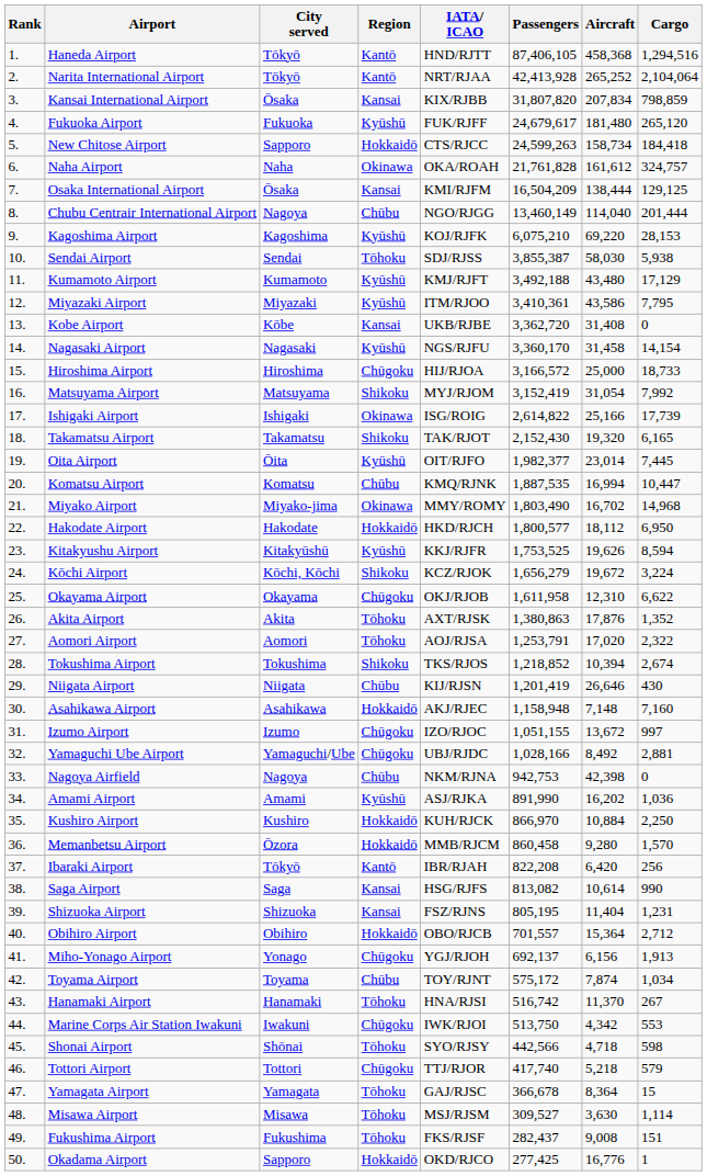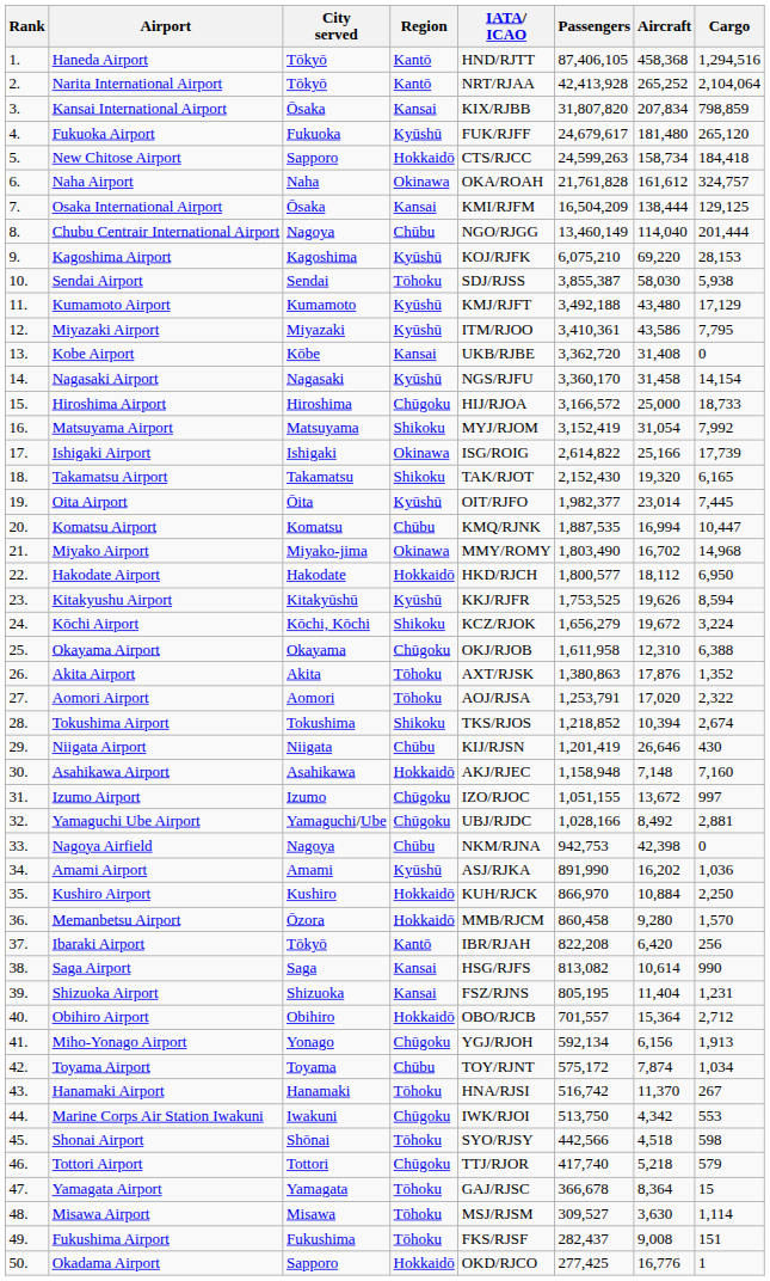 <table class="wikitable sortable">
 <tr>
 <th>Rank</th>
 <th>Airport</th>
 <th>City<br>served</th>
 <th>Region</th>
 <th><a href='#'>IATA</a>/<br><a href='#'>ICAO</a></th>
 <th>Passengers</th>
 <th>Aircraft</th>
 <th>Cargo</th>
 </tr>
 <tr>
 <td>1.</td>
 <td><a href='#'>Haneda Airport</a></td>
 <td><a href='#'>Tōkyō</a></td>
 <td><a href='#'>Kantō</a></td>
 <td>HND/RJTT</td>
 <td>87,406,105</td>
 <td>458,368</td>
 <td>1,294,516</td>
 </tr>
 <tr>
 <td>2.</td>
 <td><a href='#'>Narita International Airport</a></td>
 <td><a href='#'>Tōkyō</a></td>
 <td><a href='#'>Kantō</a></td>
 <td>NRT/RJAA</td>
 <td>42,413,928</td>
 <td>265,252</td>
 <td>2,104,064</td>
 </tr>
 <tr>
 <td>3.</td>
 <td><a href='#'>Kansai International Airport</a></td>
 <td><a href='#'>Ōsaka</a></td>
 <td><a href='#'>Kansai</a></td>
 <td>KIX/RJBB</td>
 <td>31,807,820</td>
 <td>207,834</td>
 <td>798,859</td>
 </tr>
 <tr>
 <td>4.</td>
 <td><a href='#'>Fukuoka Airport</a></td>
 <td><a href='#'>Fukuoka</a></td>
 <td><a href='#'>Kyūshū</a></td>
 <td>FUK/RJFF</td>
 <td>24,679,617</td>
 <td>181,480</td>
 <td>265,120</td>
 </tr>
 <tr>
 <td>5.</td>
 <td><a href='#'>New Chitose Airport</a></td>
 <td><a href='#'>Sapporo</a></td>
 <td><a href='#'>Hokkaidō</a></td>
 <td>CTS/RJCC</td>
 <td>24,599,263</td>
 <td>158,734</td>
 <td>184,418</td>
 </tr>
 <tr>
 <td>6.</td>
 <td><a href='#'>Naha Airport</a></td>
 <td><a href='#'>Naha</a></td>
 <td><a href='#'>Okinawa</a></td>
 <td>OKA/ROAH</td>
 <td>21,761,828</td>
 <td>161,612</td>
 <td>324,757</td>
 </tr>
 <tr>
 <td>7.</td>
 <td><a href='#'>Osaka International Airport</a></td>
 <td><a href='#'>Ōsaka</a></td>
 <td><a href='#'>Kansai</a></td>
 <td>KMI/RJFM</td>
 <td>16,504,209</td>
 <td>138,444</td>
 <td>129,125</td>
 </tr>
 <tr>
 <td>8.</td>
 <td><a href='#'>Chubu Centrair International Airport</a></td>
 <td><a href='#'>Nagoya</a></td>
 <td><a href='#'>Chūbu</a></td>
 <td>NGO/RJGG</td>
 <td>13,460,149</td>
 <td>114,040</td>
 <td>201,444</td>
 </tr>
 <tr>
 <td>9.</td>
 <td><a href='#'>Kagoshima Airport</a></td>
 <td><a href='#'>Kagoshima</a></td>
 <td><a href='#'>Kyūshū</a></td>
 <td>KOJ/RJFK</td>
 <td>6,075,210</td>
 <td>69,220</td>
 <td>28,153</td>
 </tr>
 <tr>
 <td>10.</td>
 <td><a href='#'>Sendai Airport</a></td>
 <td><a href='#'>Sendai</a></td>
 <td><a href='#'>Tōhoku</a></td>
 <td>SDJ/RJSS</td>
 <td>3,855,387</td>
 <td>58,030</td>
 <td>5,938</td>
 </tr>
 <tr>
 <td>11.</td>
 <td><a href='#'>Kumamoto Airport</a></td>
 <td><a href='#'>Kumamoto</a></td>
 <td><a href='#'>Kyūshū</a></td>
 <td>KMJ/RJFT</td>
 <td>3,492,188</td>
 <td>43,480</td>
 <td>17,129</td>
 </tr>
 <tr>
 <td>12.</td>
 <td><a href='#'>Miyazaki Airport</a></td>
 <td><a href='#'>Miyazaki</a></td>
 <td><a href='#'>Kyūshū</a></td>
 <td>ITM/RJOO</td>
 <td>3,410,361</td>
 <td>43,586</td>
 <td>7,795</td>
 </tr>
 <tr>
 <td>13.</td>
 <td><a href='#'>Kobe Airport</a></td>
 <td><a href='#'>Kōbe</a></td>
 <td><a href='#'>Kansai</a></td>
 <td>UKB/RJBE</td>
 <td>3,362,720</td>
 <td>31,408</td>
 <td>0</td>
 </tr>
 <tr>
 <td>14.</td>
 <td><a href='#'>Nagasaki Airport</a></td>
 <td><a href='#'>Nagasaki</a></td>
 <td><a href='#'>Kyūshū</a></td>
 <td>NGS/RJFU</td>
 <td>3,360,170</td>
 <td>31,458</td>
 <td>14,154</td>
 </tr>
 <tr>
 <td>15.</td>
 <td><a href='#'>Hiroshima Airport</a></td>
 <td><a href='#'>Hiroshima</a></td>
 <td><a href='#'>Chūgoku</a></td>
 <td>HIJ/RJOA</td>
 <td>3,166,572</td>
 <td>25,000</td>
 <td>18,733</td>
 </tr>
 <tr>
 <td>16.</td>
 <td><a href='#'>Matsuyama Airport</a></td>
 <td><a href='#'>Matsuyama</a></td>
 <td><a href='#'>Shikoku</a></td>
 <td>MYJ/RJOM</td>
 <td>3,152,419</td>
 <td>31,054</td>
 <td>7,992</td>
 </tr>
 <tr>
 <td>17.</td>
 <td><a href='#'>Ishigaki Airport</a></td>
 <td><a href='#'>Ishigaki</a></td>
 <td><a href='#'>Okinawa</a></td>
 <td>ISG/ROIG</td>
 <td>2,614,822</td>
 <td>25,166</td>
 <td>17,739</td>
 </tr>
 <tr>
 <td>18.</td>
 <td><a href='#'>Takamatsu Airport</a></td>
 <td><a href='#'>Takamatsu</a></td>
 <td><a href='#'>Shikoku</a></td>
 <td>TAK/RJOT</td>
 <td>2,152,430</td>
 <td>19,320</td>
 <td>6,165</td>
 </tr>
 <tr>
 <td>19.</td>
 <td><a href='#'>Oita Airport</a></td>
 <td><a href='#'>Ōita</a></td>
 <td><a href='#'>Kyūshū</a></td>
 <td>OIT/RJFO</td>
 <td>1,982,377</td>
 <td>23,014</td>
 <td>7,445</td>
 </tr>
 <tr>
 <td>20.</td>
 <td><a href='#'>Komatsu Airport</a></td>
 <td><a href='#'>Komatsu</a></td>
 <td><a href='#'>Chūbu</a></td>
 <td>KMQ/RJNK</td>
 <td>1,887,535</td>
 <td>16,994</td>
 <td>10,447</td>
 </tr>
 <tr>
 <td>21.</td>
 <td><a href='#'>Miyako Airport</a></td>
 <td><a href='#'>Miyako-jima</a></td>
 <td><a href='#'>Okinawa</a></td>
 <td>MMY/ROMY</td>
 <td>1,803,490</td>
 <td>16,702</td>
 <td>14,968</td>
 </tr>
 <tr>
 <td>22.</td>
 <td><a href='#'>Hakodate Airport</a></td>
 <td><a href='#'>Hakodate</a></td>
 <td><a href='#'>Hokkaidō</a></td>
 <td>HKD/RJCH</td>
 <td>1,800,577</td>
 <td>18,112</td>
 <td>6,950</td>
 </tr>
 <tr>
 <td>23.</td>
 <td><a href='#'>Kitakyushu Airport</a></td>
 <td><a href='#'>Kitakyūshū</a></td>
 <td><a href='#'>Kyūshū</a></td>
 <td>KKJ/RJFR</td>
 <td>1,753,525</td>
 <td>19,626</td>
 <td>8,594</td>
 </tr>
 <tr>
 <td>24.</td>
 <td><a href='#'>Kōchi Airport</a></td>
 <td><a href='#'>Kōchi, Kōchi</a></td>
 <td><a href='#'>Shikoku</a></td>
 <td>KCZ/RJOK</td>
 <td>1,656,279</td>
 <td>19,672</td>
 <td>3,224</td>
 </tr>
 <tr>
 <td>25.</td>
 <td><a href='#'>Okayama Airport</a></td>
 <td><a href='#'>Okayama</a></td>
 <td><a href='#'>Chūgoku</a></td>
 <td>OKJ/RJOB</td>
 <td>1,611,958</td>
 <td>12,310</td>
-<td>6,622</td>
+<td>6,388</td>
 </tr>
 <tr>
 <td>26.</td>
 <td><a href='#'>Akita Airport</a></td>
 <td><a href='#'>Akita</a></td>
 <td><a href='#'>Tōhoku</a></td>
 <td>AXT/RJSK</td>
 <td>1,380,863</td>
 <td>17,876</td>
 <td>1,352</td>
 </tr>
 <tr>
 <td>27.</td>
 <td><a href='#'>Aomori Airport</a></td>
 <td><a href='#'>Aomori</a></td>
 <td><a href='#'>Tōhoku</a></td>
 <td>AOJ/RJSA</td>
 <td>1,253,791</td>
 <td>17,020</td>
 <td>2,322</td>
 </tr>
 <tr>
 <td>28.</td>
 <td><a href='#'>Tokushima Airport</a></td>
 <td><a href='#'>Tokushima</a></td>
 <td><a href='#'>Shikoku</a></td>
 <td>TKS/RJOS</td>
 <td>1,218,852</td>
 <td>10,394</td>
 <td>2,674</td>
 </tr>
 <tr>
 <td>29.</td>
 <td><a href='#'>Niigata Airport</a></td>
 <td><a href='#'>Niigata</a></td>
 <td><a href='#'>Chūbu</a></td>
 <td>KIJ/RJSN</td>
 <td>1,201,419</td>
 <td>26,646</td>
 <td>430</td>
 </tr>
 <tr>
 <td>30.</td>
 <td><a href='#'>Asahikawa Airport</a></td>
 <td><a href='#'>Asahikawa</a></td>
 <td><a href='#'>Hokkaidō</a></td>
 <td>AKJ/RJEC</td>
 <td>1,158,948</td>
 <td>7,148</td>
 <td>7,160</td>
 </tr>
 <tr>
 <td>31.</td>
 <td><a href='#'>Izumo Airport</a></td>
 <td><a href='#'>Izumo</a></td>
 <td><a href='#'>Chūgoku</a></td>
 <td>IZO/RJOC</td>
 <td>1,051,155</td>
 <td>13,672</td>
 <td>997</td>
 </tr>
 <tr>
 <td>32.</td>
 <td><a href='#'>Yamaguchi Ube Airport</a></td>
 <td><a href='#'>Yamaguchi</a>/<a href='#'>Ube</a></td>
 <td><a href='#'>Chūgoku</a></td>
 <td>UBJ/RJDC</td>
 <td>1,028,166</td>
 <td>8,492</td>
 <td>2,881</td>
 </tr>
 <tr>
 <td>33.</td>
 <td><a href='#'>Nagoya Airfield</a></td>
 <td><a href='#'>Nagoya</a></td>
 <td><a href='#'>Chūbu</a></td>
 <td>NKM/RJNA</td>
 <td>942,753</td>
 <td>42,398</td>
 <td>0</td>
 </tr>
 <tr>
 <td>34.</td>
 <td><a href='#'>Amami Airport</a></td>
 <td><a href='#'>Amami</a></td>
 <td><a href='#'>Kyūshū</a></td>
 <td>ASJ/RJKA</td>
 <td>891,990</td>
 <td>16,202</td>
 <td>1,036</td>
 </tr>
 <tr>
 <td>35.</td>
 <td><a href='#'>Kushiro Airport</a></td>
 <td><a href='#'>Kushiro</a></td>
 <td><a href='#'>Hokkaidō</a></td>
 <td>KUH/RJCK</td>
 <td>866,970</td>
 <td>10,884</td>
 <td>2,250</td>
 </tr>
 <tr>
 <td>36.</td>
 <td><a href='#'>Memanbetsu Airport</a></td>
 <td><a href='#'>Ōzora</a></td>
 <td><a href='#'>Hokkaidō</a></td>
 <td>MMB/RJCM</td>
 <td>860,458</td>
 <td>9,280</td>
 <td>1,570</td>
 </tr>
 <tr>
 <td>37.</td>
 <td><a href='#'>Ibaraki Airport</a></td>
 <td><a href='#'>Tōkyō</a></td>
 <td><a href='#'>Kantō</a></td>
 <td>IBR/RJAH</td>
 <td>822,208</td>
 <td>6,420</td>
 <td>256</td>
 </tr>
 <tr>
 <td>38.</td>
 <td><a href='#'>Saga Airport</a></td>
 <td><a href='#'>Saga</a></td>
 <td><a href='#'>Kansai</a></td>
 <td>HSG/RJFS</td>
 <td>813,082</td>
 <td>10,614</td>
 <td>990</td>
 </tr>
 <tr>
 <td>39.</td>
 <td><a href='#'>Shizuoka Airport</a></td>
 <td><a href='#'>Shizuoka</a></td>
 <td><a href='#'>Kansai</a></td>
 <td>FSZ/RJNS</td>
 <td>805,195</td>
 <td>11,404</td>
 <td>1,231</td>
 </tr>
 <tr>
 <td>40.</td>
 <td><a href='#'>Obihiro Airport</a></td>
 <td><a href='#'>Obihiro</a></td>
 <td><a href='#'>Hokkaidō</a></td>
 <td>OBO/RJCB</td>
 <td>701,557</td>
 <td>15,364</td>
 <td>2,712</td>
 </tr>
 <tr>
 <td>41.</td>
 <td><a href='#'>Miho-Yonago Airport</a></td>
 <td><a href='#'>Yonago</a></td>
 <td><a href='#'>Chūgoku</a></td>
 <td>YGJ/RJOH</td>
-<td>692,137</td>
+<td>592,134</td>
 <td>6,156</td>
 <td>1,913</td>
 </tr>
 <tr>
 <td>42.</td>
 <td><a href='#'>Toyama Airport</a></td>
 <td><a href='#'>Toyama</a></td>
 <td><a href='#'>Chūbu</a></td>
 <td>TOY/RJNT</td>
 <td>575,172</td>
 <td>7,874</td>
 <td>1,034</td>
 </tr>
 <tr>
 <td>43.</td>
 <td><a href='#'>Hanamaki Airport</a></td>
 <td><a href='#'>Hanamaki</a></td>
 <td><a href='#'>Tōhoku</a></td>
 <td>HNA/RJSI</td>
 <td>516,742</td>
 <td>11,370</td>
 <td>267</td>
 </tr>
 <tr>
 <td>44.</td>
 <td><a href='#'>Marine Corps Air Station Iwakuni</a></td>
 <td><a href='#'>Iwakuni</a></td>
 <td><a href='#'>Chūgoku</a></td>
 <td>IWK/RJOI</td>
 <td>513,750</td>
 <td>4,342</td>
 <td>553</td>
 </tr>
 <tr>
 <td>45.</td>
 <td><a href='#'>Shonai Airport</a></td>
 <td><a href='#'>Shōnai</a></td>
 <td><a href='#'>Tōhoku</a></td>
 <td>SYO/RJSY</td>
 <td>442,566</td>
-<td>4,718</td>
+<td>4,518</td>
 <td>598</td>
 </tr>
 <tr>
 <td>46.</td>
 <td><a href='#'>Tottori Airport</a></td>
 <td><a href='#'>Tottori</a></td>
 <td><a href='#'>Chūgoku</a></td>
 <td>TTJ/RJOR</td>
 <td>417,740</td>
 <td>5,218</td>
 <td>579</td>
 </tr>
 <tr>
 <td>47.</td>
 <td><a href='#'>Yamagata Airport</a></td>
 <td><a href='#'>Yamagata</a></td>
 <td><a href='#'>Tōhoku</a></td>
 <td>GAJ/RJSC</td>
 <td>366,678</td>
 <td>8,364</td>
 <td>15</td>
 </tr>
 <tr>
 <td>48.</td>
 <td><a href='#'>Misawa Airport</a></td>
 <td><a href='#'>Misawa</a></td>
 <td><a href='#'>Tōhoku</a></td>
 <td>MSJ/RJSM</td>
 <td>309,527</td>
 <td>3,630</td>
 <td>1,114</td>
 </tr>
 <tr>
 <td>49.</td>
 <td><a href='#'>Fukushima Airport</a></td>
 <td><a href='#'>Fukushima</a></td>
 <td><a href='#'>Tōhoku</a></td>
 <td>FKS/RJSF</td>
 <td>282,437</td>
 <td>9,008</td>
 <td>151</td>
 </tr>
 <tr>
 <td>50.</td>
 <td><a href='#'>Okadama Airport</a></td>
 <td><a href='#'>Sapporo</a></td>
 <td><a href='#'>Hokkaidō</a></td>
 <td>OKD/RJCO</td>
 <td>277,425</td>
 <td>16,776</td>
 <td>1</td>
 </tr>
 </table>
